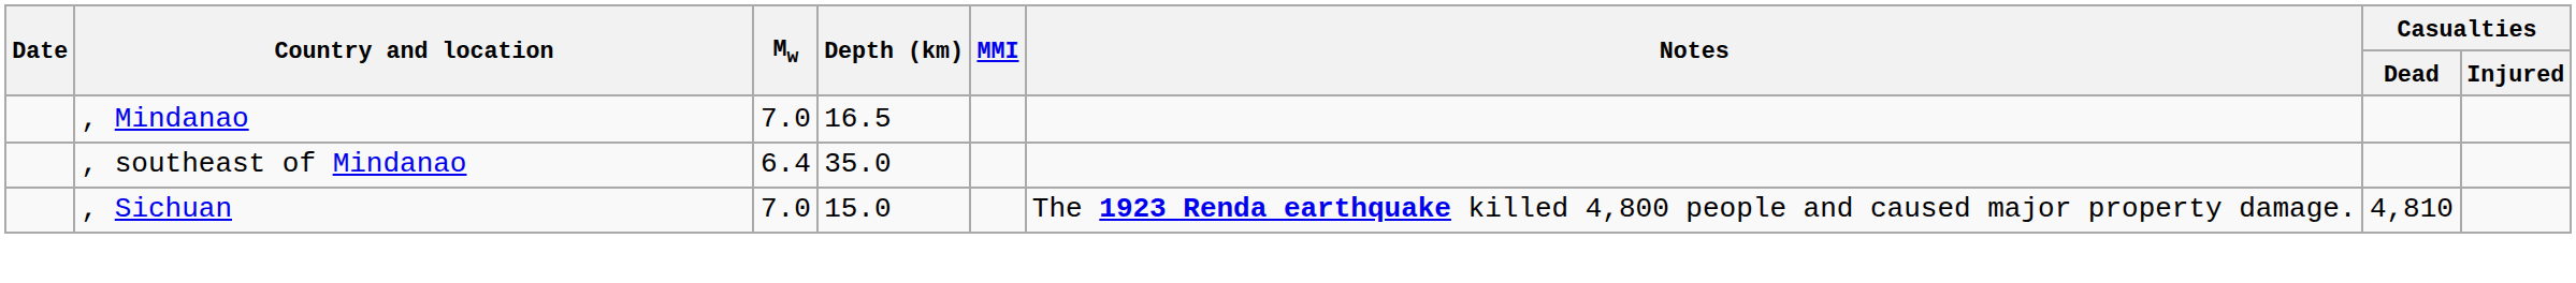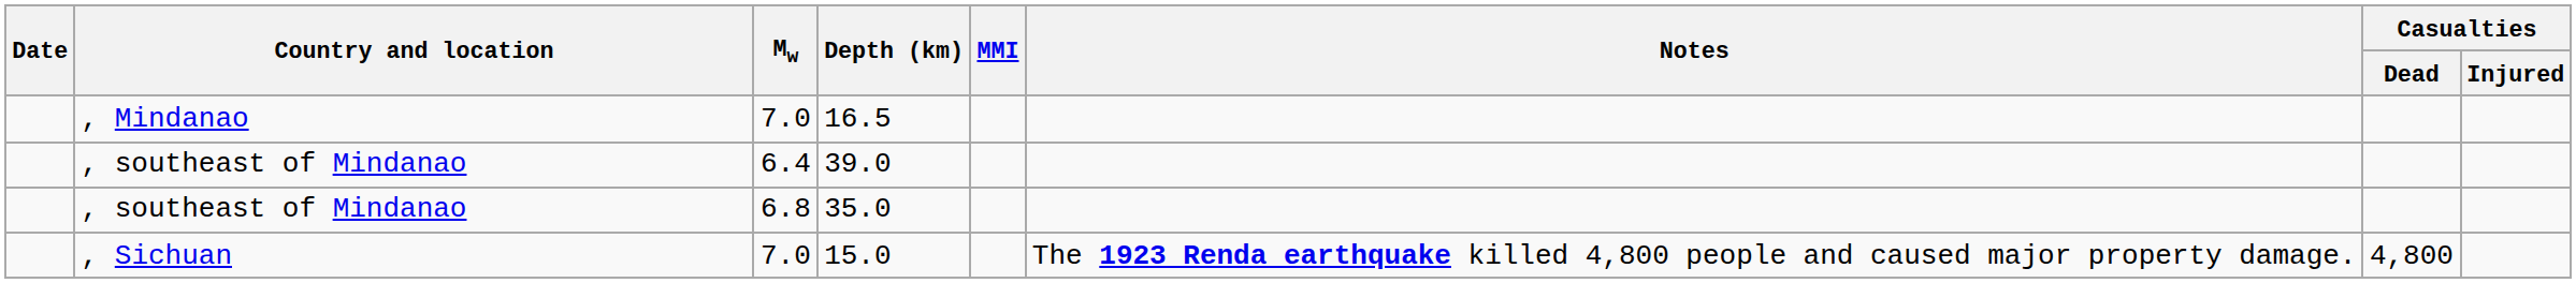 <table class="wikitable sortable sort-under" style="border:1px black; margin-left:1em;">
 <tr>
 <th rowspan="2"><small>Date</small></th>
 <th rowspan="2" style="width: 310px"><small>Country and location</small></th>
 <th rowspan="2"><small>M<sub>w</sub></small></th>
 <th rowspan="2"><small>Depth (km)</small></th>
 <th rowspan="2"><small><a href='#'>MMI</a></small></th>
 <th rowspan="2" class="unsortable"><small>Notes</small></th>
 <th colspan="2"><small>Casualties</small></th>
 </tr>
 <tr>
 <th><small>Dead</small></th>
 <th><small>Injured</small></th>
 </tr>
 <tr>
 <td></td>
 <td>, <a href='#'>Mindanao</a></td>
 <td>7.0</td>
 <td>16.5</td>
 <td></td>
 <td></td>
 <td></td>
 <td></td>
 </tr>
 <tr>
 <td></td>
 <td>, southeast of <a href='#'>Mindanao</a></td>
 <td>6.4</td>
+<td>39.0</td>
+<td></td>
+<td></td>
+<td></td>
+<td></td>
+</tr>
+<tr>
+<td></td>
+<td>, southeast of <a href='#'>Mindanao</a></td>
+<td>6.8</td>
 <td>35.0</td>
 <td></td>
 <td></td>
 <td></td>
 <td></td>
 </tr>
 <tr>
 <td></td>
 <td>, <a href='#'>Sichuan</a></td>
 <td>7.0</td>
 <td>15.0</td>
 <td></td>
 <td>The <strong><a href='#'>1923 Renda earthquake</a></strong> killed 4,800 people and caused major property damage.</td>
-<td>4,810</td>
+<td>4,800</td>
 <td></td>
 </tr>
 </table>
